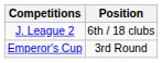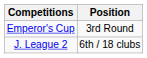 <table class="wikitable" style="text-align:center;">
 <tr>
 <th>Competitions</th>
 <th>Position</th>
 </tr>
 <tr>
+<td><a href='#'>Emperor's Cup</a></td>
+<td>3rd Round</td>
+</tr>
+<tr>
 <td><a href='#'>J. League 2</a></td>
 <td>6th / 18 clubs</td>
 </tr>
-<tr>
-<td><a href='#'>Emperor's Cup</a></td>
-<td>3rd Round</td>
-</tr>
 </table>
